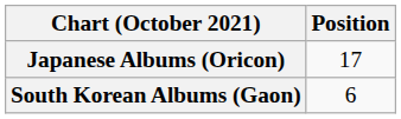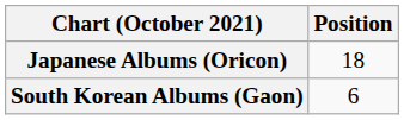 <table class="wikitable plainrowheaders" style="text-align:center">
 <tr>
 <th scope="col">Chart (October 2021)</th>
 <th scope="col">Position</th>
 </tr>
 <tr>
 <th scope="row">Japanese Albums (Oricon)</th>
-<td>17</td>
+<td>18</td>
 </tr>
 <tr>
 <th scope="row">South Korean Albums (Gaon)</th>
 <td>6</td>
 </tr>
 </table>
